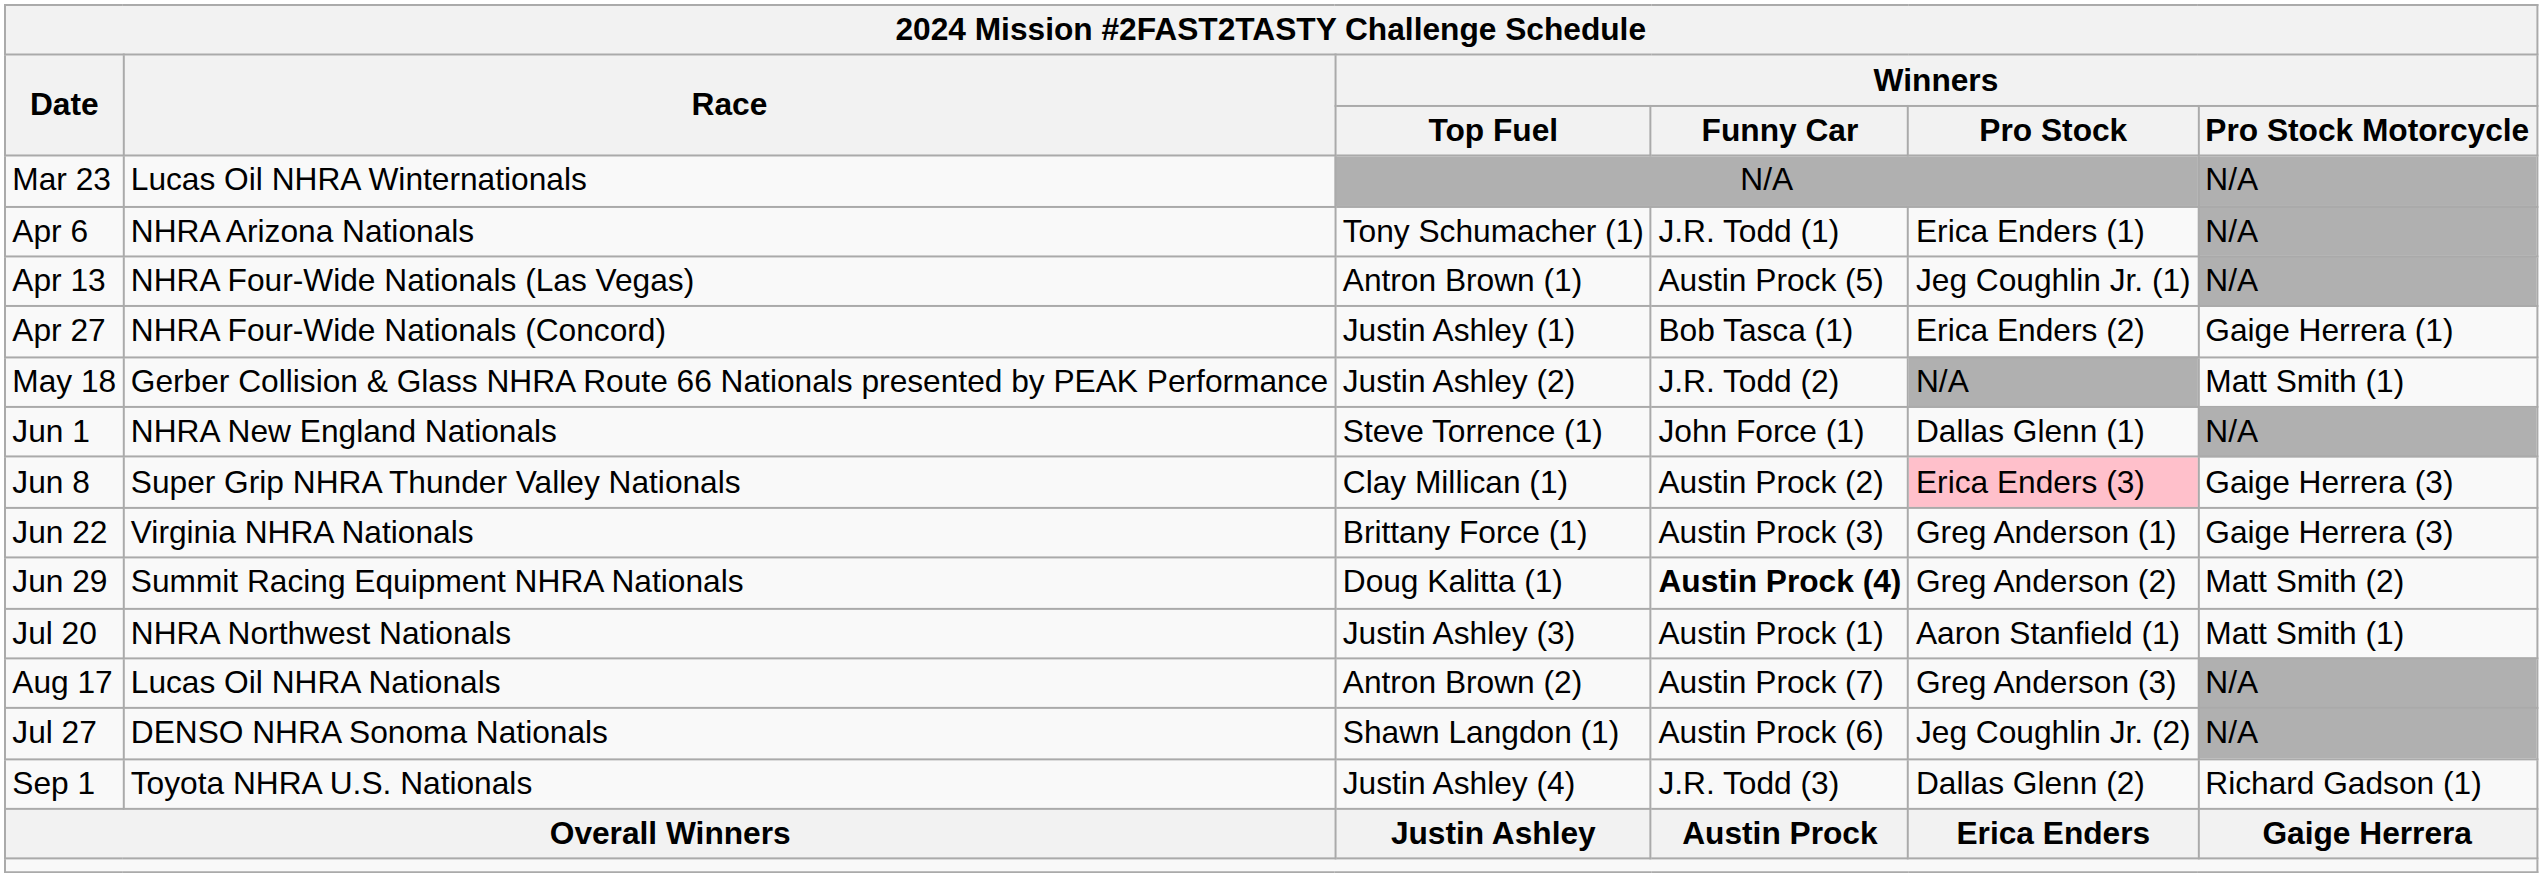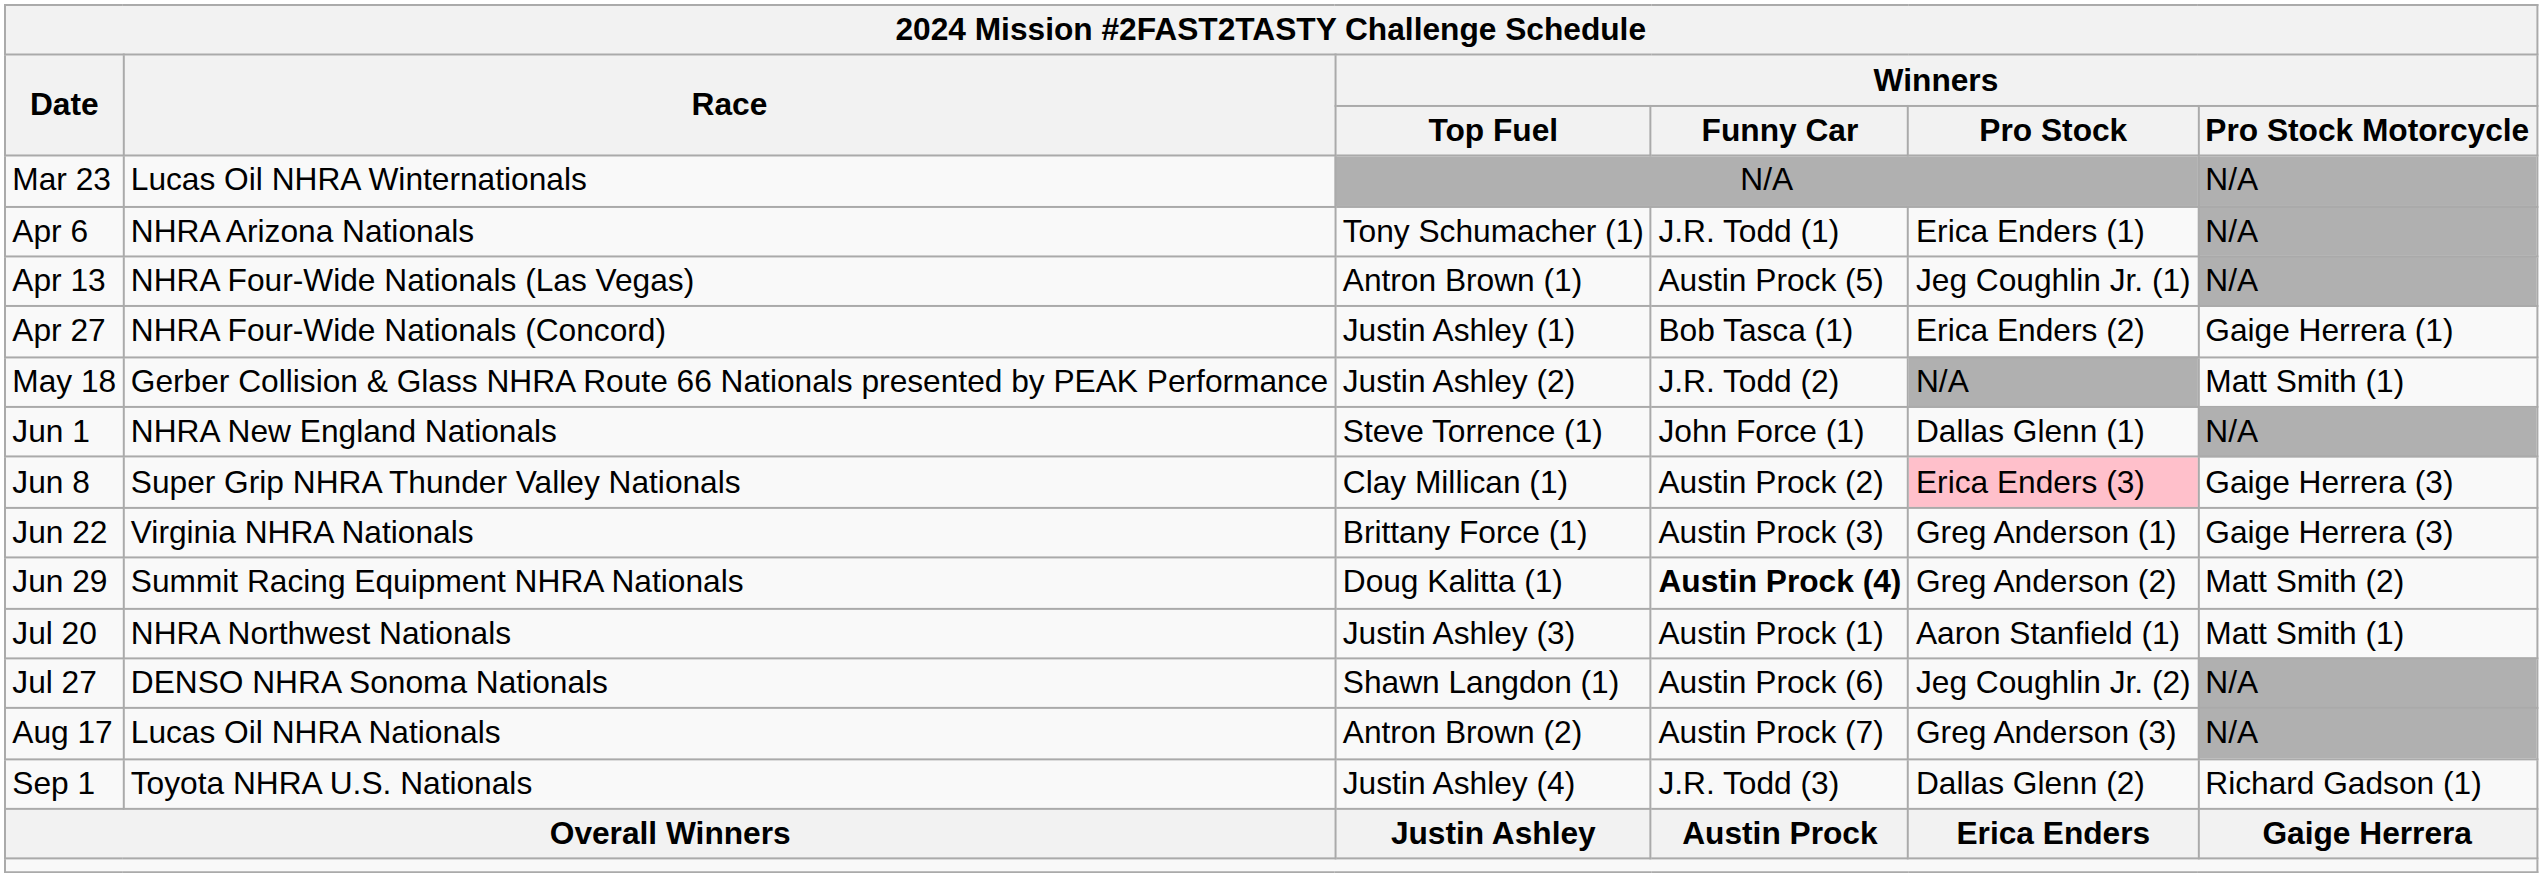 <table class="wikitable">
 <tr>
 <th colspan="6">2024 Mission #2FAST2TASTY Challenge Schedule</th>
 </tr>
 <tr>
 <th rowspan="2">Date</th>
 <th rowspan="2">Race</th>
 <th colspan="4">Winners</th>
 </tr>
 <tr>
 <th>Top Fuel</th>
 <th>Funny Car</th>
 <th>Pro Stock</th>
 <th>Pro Stock Motorcycle</th>
 </tr>
 <tr>
 <td>Mar 23</td>
 <td>Lucas Oil NHRA Winternationals</td>
 <td colspan="3" align="center" style="background:#b0b0b0;">N/A</td>
 <td style="background:#b0b0b0;">N/A</td>
 </tr>
 <tr>
 <td>Apr 6</td>
 <td>NHRA Arizona Nationals</td>
 <td>Tony Schumacher (1)</td>
 <td>J.R. Todd (1)</td>
 <td>Erica Enders (1)</td>
 <td style="background:#b0b0b0;">N/A</td>
 </tr>
 <tr>
 <td>Apr 13</td>
 <td>NHRA Four-Wide Nationals (Las Vegas)</td>
 <td>Antron Brown (1)</td>
 <td>Austin Prock (5)</td>
 <td>Jeg Coughlin Jr. (1)</td>
 <td style="background:#b0b0b0;">N/A</td>
 </tr>
 <tr>
 <td>Apr 27</td>
 <td>NHRA Four-Wide Nationals (Concord)</td>
 <td>Justin Ashley (1)</td>
 <td>Bob Tasca (1)</td>
 <td>Erica Enders (2)</td>
 <td>Gaige Herrera (1)</td>
 </tr>
 <tr>
 <td>May 18</td>
 <td>Gerber Collision & Glass NHRA Route 66 Nationals presented by PEAK Performance</td>
 <td>Justin Ashley (2)</td>
 <td>J.R. Todd (2)</td>
 <td style="background:#b0b0b0;">N/A</td>
 <td>Matt Smith (1)</td>
 </tr>
 <tr>
 <td>Jun 1</td>
 <td>NHRA New England Nationals</td>
 <td>Steve Torrence (1)</td>
 <td>John Force (1)</td>
 <td>Dallas Glenn (1)</td>
 <td style="background:#b0b0b0;">N/A</td>
 </tr>
 <tr>
 <td>Jun 8</td>
 <td>Super Grip NHRA Thunder Valley Nationals</td>
 <td>Clay Millican (1)</td>
 <td>Austin Prock (2)</td>
 <td style="background: pink;">Erica Enders (3)</td>
 <td>Gaige Herrera (3)</td>
 </tr>
 <tr>
 <td>Jun 22</td>
 <td>Virginia NHRA Nationals</td>
 <td>Brittany Force (1)</td>
 <td>Austin Prock (3)</td>
 <td>Greg Anderson (1)</td>
 <td>Gaige Herrera (3)</td>
 </tr>
 <tr>
 <td>Jun 29</td>
 <td>Summit Racing Equipment NHRA Nationals</td>
 <td>Doug Kalitta (1)</td>
 <td><strong>Austin Prock (4)</strong></td>
 <td>Greg Anderson (2)</td>
 <td>Matt Smith (2)</td>
 </tr>
 <tr>
 <td>Jul 20</td>
 <td>NHRA Northwest Nationals</td>
 <td>Justin Ashley (3)</td>
 <td>Austin Prock (1)</td>
 <td>Aaron Stanfield (1)</td>
 <td>Matt Smith (1)</td>
 </tr>
 <tr>
+<td>Jul 27</td>
+<td>DENSO NHRA Sonoma Nationals</td>
+<td>Shawn Langdon (1)</td>
+<td>Austin Prock (6)</td>
+<td>Jeg Coughlin Jr. (2)</td>
+<td style="background:#b0b0b0;">N/A</td>
+</tr>
+<tr>
 <td>Aug 17</td>
 <td>Lucas Oil NHRA Nationals</td>
 <td>Antron Brown (2)</td>
 <td>Austin Prock (7)</td>
 <td>Greg Anderson (3)</td>
-<td style="background:#b0b0b0;">N/A</td>
-</tr>
-<tr>
-<td>Jul 27</td>
-<td>DENSO NHRA Sonoma Nationals</td>
-<td>Shawn Langdon (1)</td>
-<td>Austin Prock (6)</td>
-<td>Jeg Coughlin Jr. (2)</td>
 <td style="background:#b0b0b0;">N/A</td>
 </tr>
 <tr>
 <td>Sep 1</td>
 <td>Toyota NHRA U.S. Nationals</td>
 <td>Justin Ashley (4)</td>
 <td>J.R. Todd (3)</td>
 <td>Dallas Glenn (2)</td>
 <td>Richard Gadson (1)</td>
 </tr>
 <tr>
 <th align="center" colspan="2">Overall Winners</th>
 <th>Justin Ashley</th>
 <th>Austin Prock</th>
 <th>Erica Enders</th>
 <th>Gaige Herrera</th>
 </tr>
 <tr>
 <td align="center" colspan="6" style="font-size: 10pt"></td>
 </tr>
 </table>
